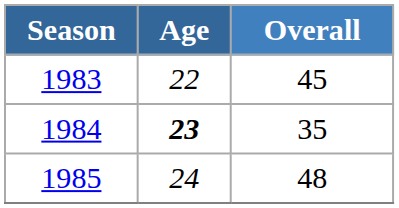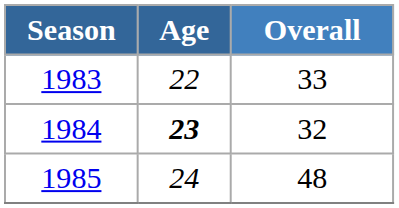 <table class="wikitable" style="font-size:95%; text-align:center; border:grey solid 1px; border-collapse:collapse; background:#ffffff;">
 <tr>
 <th style="background-color:#369; color:white; width:60px;"> Season </th>
 <th style="background-color:#369; color:white; width:40px;"> Age </th>
 <th style="background-color:#4180be; color:white; width:75px;">Overall</th>
 </tr>
 <tr>
 <td><a href='#'>1983</a></td>
 <td><em>22</em></td>
-<td>45</td>
+<td>33</td>
 </tr>
 <tr>
 <td><a href='#'>1984</a></td>
 <td><strong><em>23</em></strong></td>
-<td>35</td>
+<td>32</td>
 </tr>
 <tr>
 <td><a href='#'>1985</a></td>
 <td><em>24</em></td>
 <td>48</td>
 </tr>
 <tr>
 </tr>
 </table>
